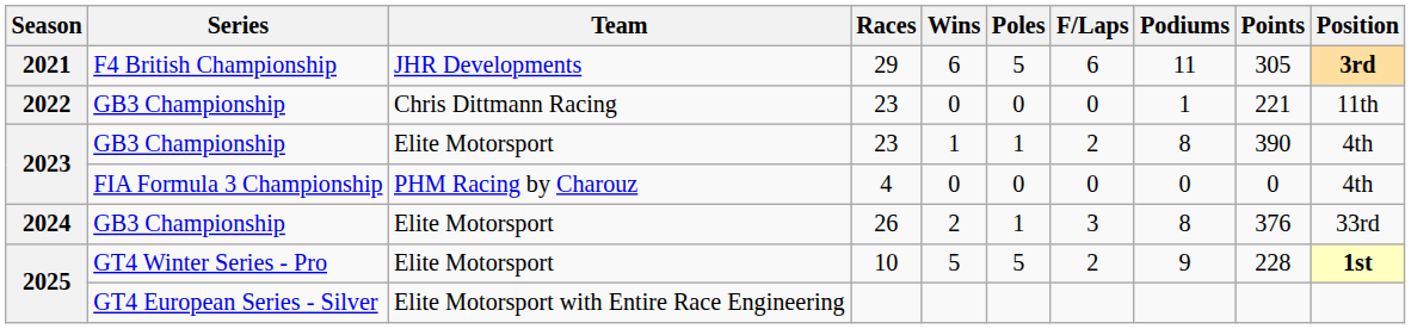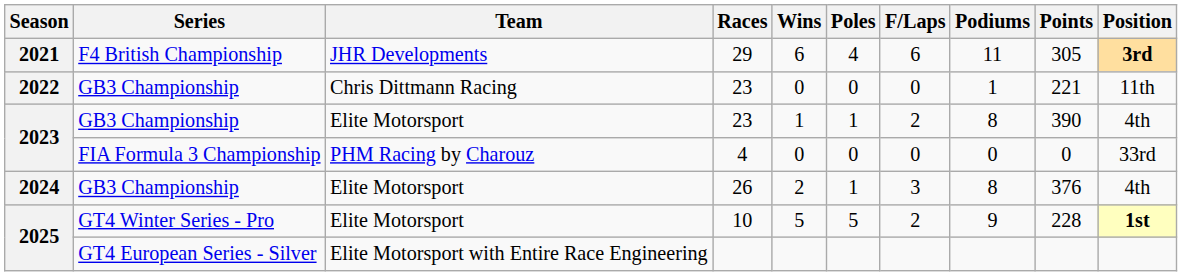 <table class="wikitable" style="font-size: 90%; text-align:center">
 <tr>
 <th>Season</th>
 <th>Series</th>
 <th>Team</th>
 <th>Races</th>
 <th>Wins</th>
 <th>Poles</th>
 <th>F/Laps</th>
 <th>Podiums</th>
 <th>Points</th>
 <th>Position</th>
 </tr>
 <tr>
 <th>2021</th>
 <td align="left"><a href='#'>F4 British Championship</a></td>
 <td align="left"><a href='#'>JHR Developments</a></td>
 <td>29</td>
 <td>6</td>
-<td>5</td>
+<td>4</td>
 <td>6</td>
 <td>11</td>
 <td>305</td>
 <td style="background:#FFDF9F;"><strong>3rd</strong></td>
 </tr>
 <tr>
 <th>2022</th>
 <td align="left"><a href='#'>GB3 Championship</a></td>
 <td align="left">Chris Dittmann Racing</td>
 <td>23</td>
 <td>0</td>
 <td>0</td>
 <td>0</td>
 <td>1</td>
 <td>221</td>
 <td>11th</td>
 </tr>
 <tr>
 <th rowspan="2">2023</th>
 <td align="left"><a href='#'>GB3 Championship</a></td>
 <td align="left">Elite Motorsport</td>
 <td>23</td>
 <td>1</td>
 <td>1</td>
 <td>2</td>
 <td>8</td>
 <td>390</td>
 <td>4th</td>
 </tr>
 <tr>
 <td align=left nowrap><a href='#'>FIA Formula 3 Championship</a></td>
 <td align=left nowrap><a href='#'>PHM Racing</a> by <a href='#'>Charouz</a></td>
 <td>4</td>
 <td>0</td>
 <td>0</td>
 <td>0</td>
 <td>0</td>
 <td>0</td>
-<td>4th</td>
+<td>33rd</td>
 </tr>
 <tr>
 <th>2024</th>
 <td align="left"><a href='#'>GB3 Championship</a></td>
 <td align="left">Elite Motorsport</td>
 <td>26</td>
 <td>2</td>
 <td>1</td>
 <td>3</td>
 <td>8</td>
 <td>376</td>
-<td>33rd</td>
+<td>4th</td>
 </tr>
 <tr>
 <th rowspan="2">2025</th>
 <td align="left"><a href='#'>GT4 Winter Series - Pro</a></td>
 <td align="left">Elite Motorsport</td>
 <td>10</td>
 <td>5</td>
 <td>5</td>
 <td>2</td>
 <td>9</td>
 <td>228</td>
 <td style="background:#FFFFBF;"><strong>1st</strong></td>
 </tr>
 <tr>
 <td align="left"><a href='#'>GT4 European Series - Silver</a></td>
 <td align="left">Elite Motorsport with Entire Race Engineering</td>
 <td></td>
 <td></td>
 <td></td>
 <td></td>
 <td></td>
 <td></td>
 <td></td>
 </tr>
 </table>
